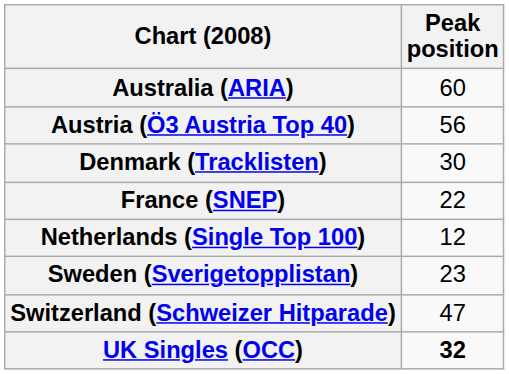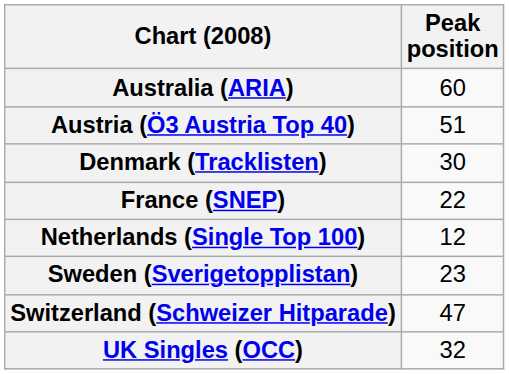 <table class="wikitable sortable plainrowheaders" style="text-align:center">
 <tr>
 <th scope="col">Chart (2008)</th>
 <th scope="col">Peak<br>position</th>
 </tr>
 <tr>
 <th scope="row">Australia (<a href='#'>ARIA</a>)</th>
 <td>60</td>
 </tr>
 <tr>
 <th scope="row">Austria (<a href='#'>Ö3 Austria Top 40</a>)</th>
-<td>56</td>
+<td>51</td>
 </tr>
 <tr>
 <th scope="row">Denmark (<a href='#'>Tracklisten</a>)</th>
 <td>30</td>
 </tr>
 <tr>
 <th scope="row">France (<a href='#'>SNEP</a>)</th>
 <td>22</td>
 </tr>
 <tr>
 <th scope="row">Netherlands (<a href='#'>Single Top 100</a>)</th>
 <td>12</td>
 </tr>
 <tr>
 <th scope="row">Sweden (<a href='#'>Sverigetopplistan</a>)</th>
 <td>23</td>
 </tr>
 <tr>
 <th scope="row">Switzerland (<a href='#'>Schweizer Hitparade</a>)</th>
 <td>47</td>
 </tr>
 <tr>
 <th scope="row"><a href='#'>UK Singles</a> (<a href='#'>OCC</a>)</th>
-<td><strong>32</strong></td>
+<td>32</td>
 </tr>
 </table>
